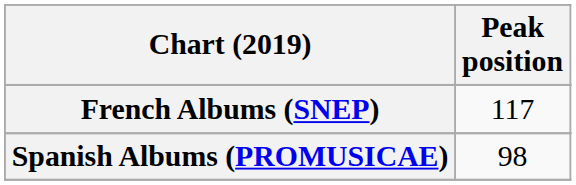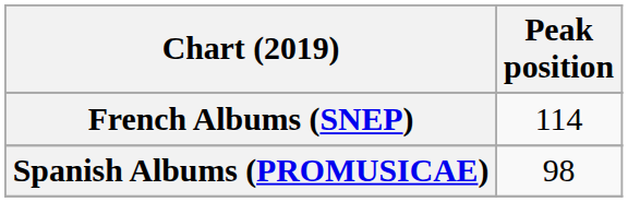 <table class="wikitable sortable plainrowheaders" style="text-align:center">
 <tr>
 <th scope="col">Chart (2019)</th>
 <th scope="col">Peak<br>position</th>
 </tr>
 <tr>
 </tr>
 <tr>
 </tr>
 <tr>
 <th scope="row">French Albums (<a href='#'>SNEP</a>)</th>
-<td>117</td>
+<td>114</td>
 </tr>
 <tr>
 </tr>
 <tr>
 </tr>
 <tr>
 <th scope="row">Spanish Albums (<a href='#'>PROMUSICAE</a>)</th>
 <td>98</td>
 </tr>
 <tr>
 </tr>
 </table>
